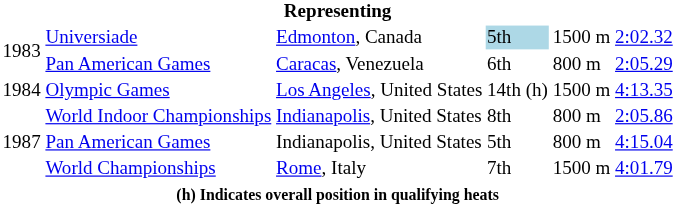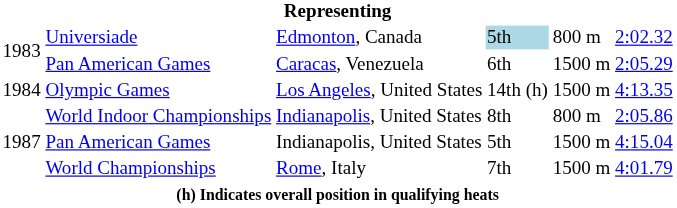 <table>
 <tr>
 <th colspan=6>Representing </th>
 </tr>
 <tr>
 <td rowspan=2>1983</td>
 <td><a href='#'>Universiade</a></td>
 <td><a href='#'>Edmonton</a>, Canada</td>
 <td style="background: lightblue;">5th</td>
-<td>1500 m</td>
+<td>800 m</td>
 <td><a href='#'>2:02.32</a></td>
 </tr>
 <tr>
 <td><a href='#'>Pan American Games</a></td>
 <td><a href='#'>Caracas</a>, Venezuela</td>
 <td>6th</td>
-<td>800 m</td>
+<td>1500 m</td>
 <td><a href='#'>2:05.29</a></td>
 </tr>
 <tr>
 <td>1984</td>
 <td><a href='#'>Olympic Games</a></td>
 <td><a href='#'>Los Angeles</a>, United States</td>
 <td>14th (h)</td>
 <td>1500 m</td>
 <td><a href='#'>4:13.35</a></td>
 </tr>
 <tr>
 <td rowspan=3>1987</td>
 <td><a href='#'>World Indoor Championships</a></td>
 <td><a href='#'>Indianapolis</a>, United States</td>
 <td>8th</td>
 <td>800 m</td>
 <td><a href='#'>2:05.86</a></td>
 </tr>
 <tr>
 <td><a href='#'>Pan American Games</a></td>
 <td>Indianapolis, United States</td>
 <td>5th</td>
-<td>800 m</td>
+<td>1500 m</td>
 <td><a href='#'>4:15.04</a></td>
 </tr>
 <tr>
 <td><a href='#'>World Championships</a></td>
 <td><a href='#'>Rome</a>, Italy</td>
 <td>7th</td>
 <td>1500 m</td>
 <td><a href='#'>4:01.79</a></td>
 </tr>
 <tr>
 <th colspan=6><small> <strong>(h) Indicates overall position in qualifying heats</strong></small></th>
 </tr>
 </table>
